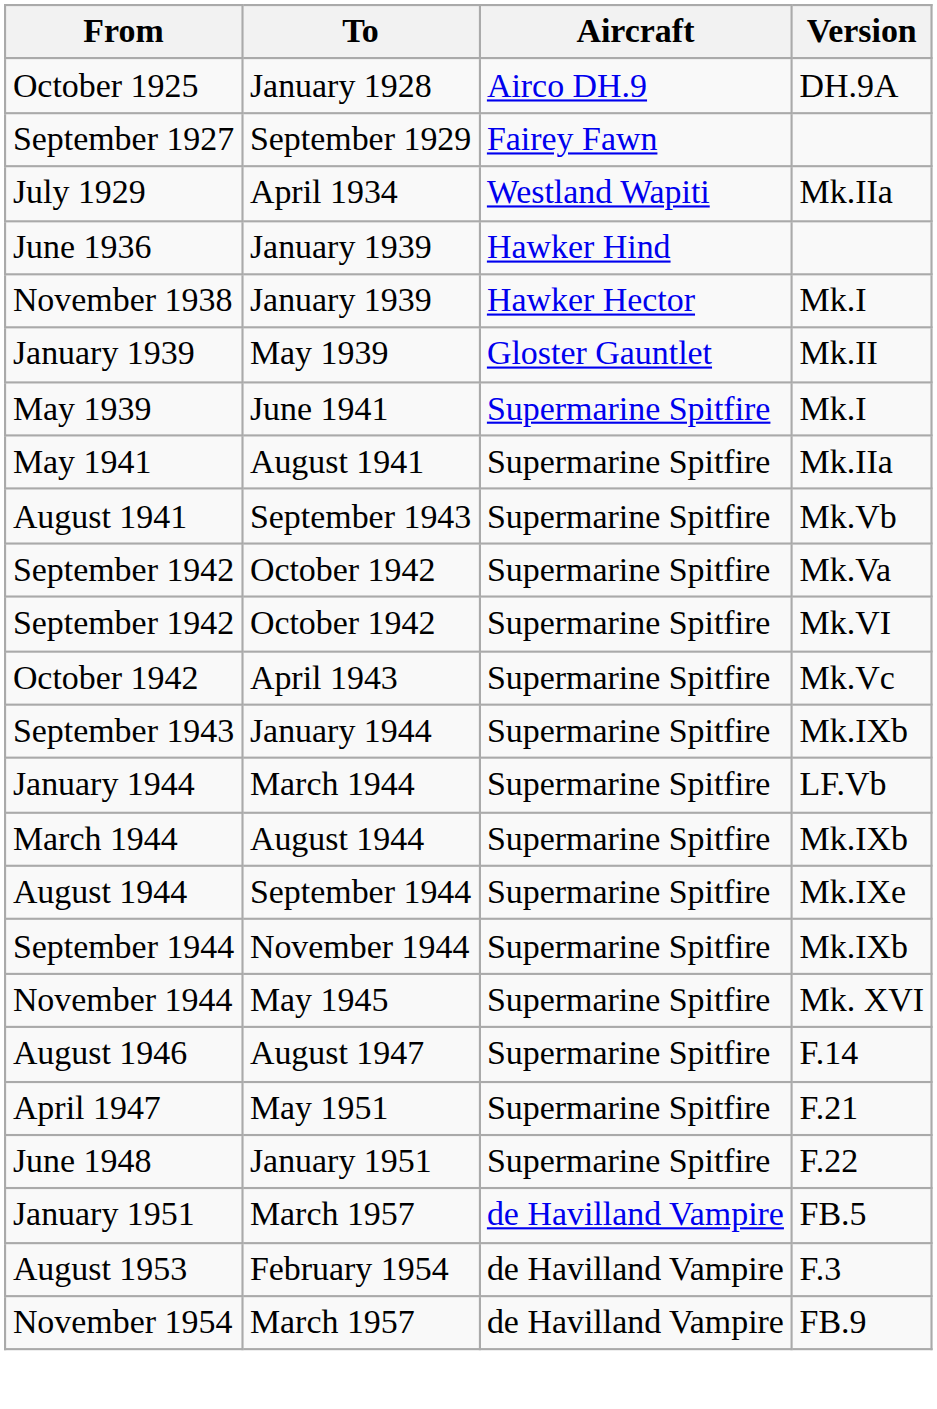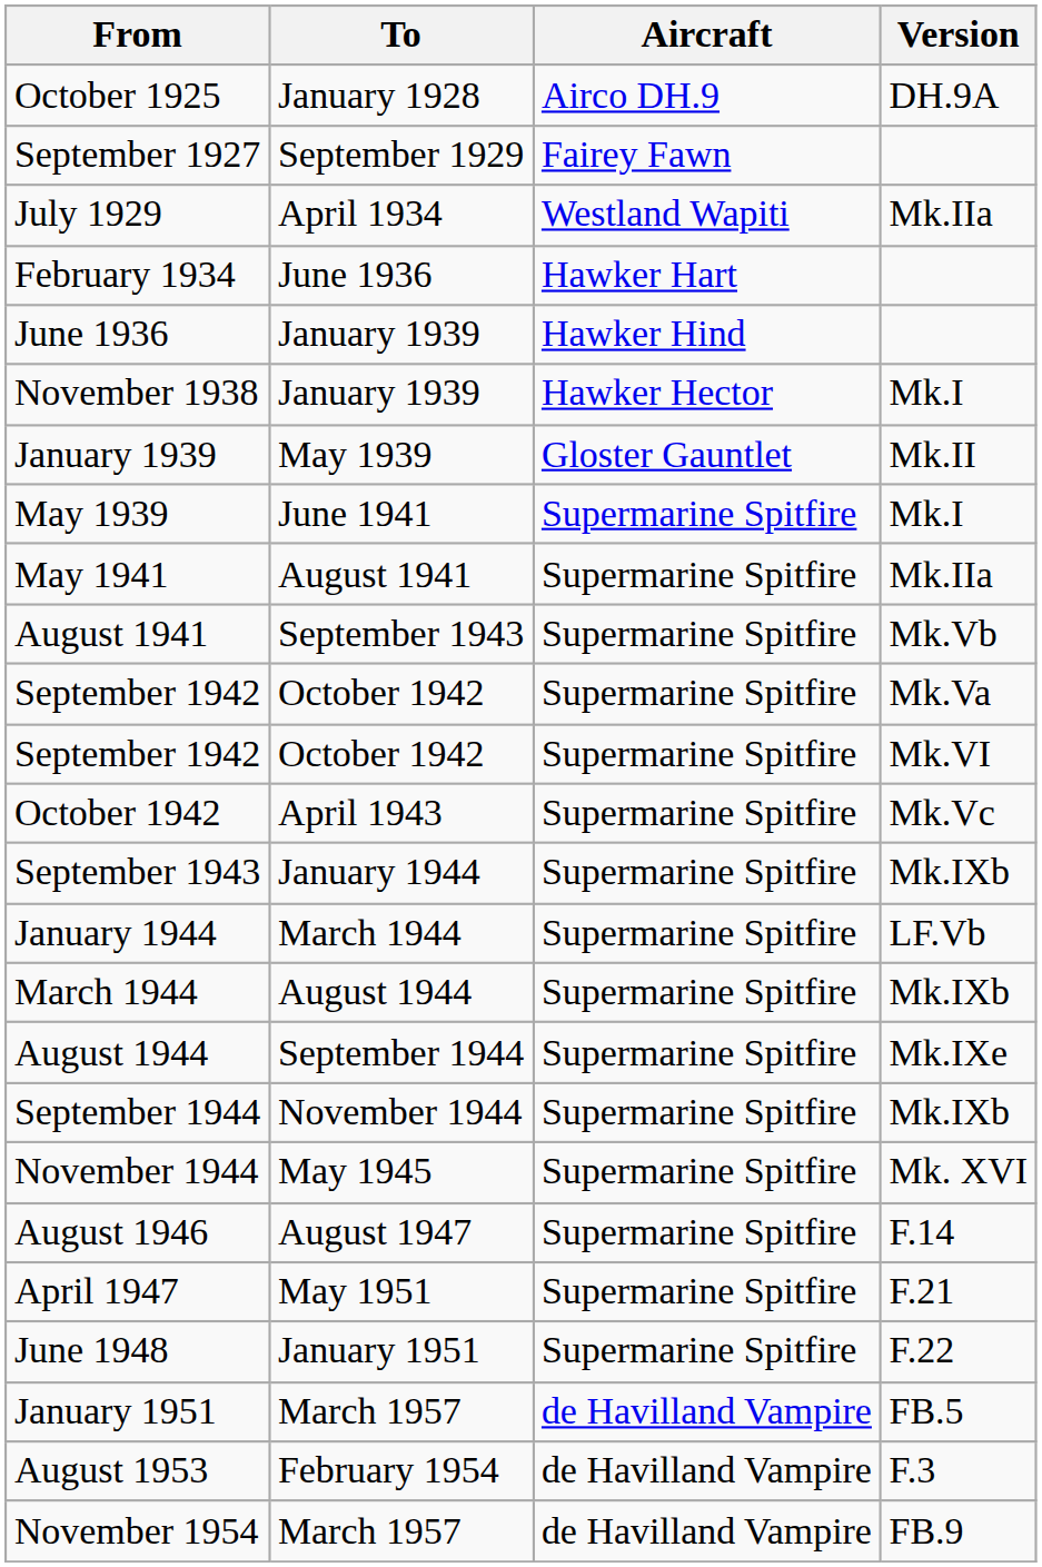 <table class="wikitable">
 <tr>
 <th>From</th>
 <th>To</th>
 <th>Aircraft</th>
 <th>Version</th>
 </tr>
 <tr>
 <td>October 1925</td>
 <td>January 1928</td>
 <td><a href='#'>Airco DH.9</a></td>
 <td>DH.9A</td>
 </tr>
 <tr>
 <td>September 1927</td>
 <td>September 1929</td>
 <td><a href='#'>Fairey Fawn</a></td>
 <td></td>
 </tr>
 <tr>
 <td>July 1929</td>
 <td>April 1934</td>
 <td><a href='#'>Westland Wapiti</a></td>
 <td>Mk.IIa</td>
+</tr>
+<tr>
+<td>February 1934</td>
+<td>June 1936</td>
+<td><a href='#'>Hawker Hart</a></td>
+<td></td>
 </tr>
 <tr>
 <td>June 1936</td>
 <td>January 1939</td>
 <td><a href='#'>Hawker Hind</a></td>
 <td></td>
 </tr>
 <tr>
 <td>November 1938</td>
 <td>January 1939</td>
 <td><a href='#'>Hawker Hector</a></td>
 <td>Mk.I</td>
 </tr>
 <tr>
 <td>January 1939</td>
 <td>May 1939</td>
 <td><a href='#'>Gloster Gauntlet</a></td>
 <td>Mk.II</td>
 </tr>
 <tr>
 <td>May 1939</td>
 <td>June 1941</td>
 <td><a href='#'>Supermarine Spitfire</a></td>
 <td>Mk.I</td>
 </tr>
 <tr>
 <td>May 1941</td>
 <td>August 1941</td>
 <td>Supermarine Spitfire</td>
 <td>Mk.IIa</td>
 </tr>
 <tr>
 <td>August 1941</td>
 <td>September 1943</td>
 <td>Supermarine Spitfire</td>
 <td>Mk.Vb</td>
 </tr>
 <tr>
 <td>September 1942</td>
 <td>October 1942</td>
 <td>Supermarine Spitfire</td>
 <td>Mk.Va</td>
 </tr>
 <tr>
 <td>September 1942</td>
 <td>October 1942</td>
 <td>Supermarine Spitfire</td>
 <td>Mk.VI</td>
 </tr>
 <tr>
 <td>October 1942</td>
 <td>April 1943</td>
 <td>Supermarine Spitfire</td>
 <td>Mk.Vc</td>
 </tr>
 <tr>
 <td>September 1943</td>
 <td>January 1944</td>
 <td>Supermarine Spitfire</td>
 <td>Mk.IXb</td>
 </tr>
 <tr>
 <td>January 1944</td>
 <td>March 1944</td>
 <td>Supermarine Spitfire</td>
 <td>LF.Vb</td>
 </tr>
 <tr>
 <td>March 1944</td>
 <td>August 1944</td>
 <td>Supermarine Spitfire</td>
 <td>Mk.IXb</td>
 </tr>
 <tr>
 <td>August 1944</td>
 <td>September 1944</td>
 <td>Supermarine Spitfire</td>
 <td>Mk.IXe</td>
 </tr>
 <tr>
 <td>September 1944</td>
 <td>November 1944</td>
 <td>Supermarine Spitfire</td>
 <td>Mk.IXb</td>
 </tr>
 <tr>
 <td>November 1944</td>
 <td>May 1945</td>
 <td>Supermarine Spitfire</td>
 <td>Mk. XVI</td>
 </tr>
 <tr>
 <td>August 1946</td>
 <td>August 1947</td>
 <td>Supermarine Spitfire</td>
 <td>F.14</td>
 </tr>
 <tr>
 <td>April 1947</td>
 <td>May 1951</td>
 <td>Supermarine Spitfire</td>
 <td>F.21</td>
 </tr>
 <tr>
 <td>June 1948</td>
 <td>January 1951</td>
 <td>Supermarine Spitfire</td>
 <td>F.22</td>
 </tr>
 <tr>
 <td>January 1951</td>
 <td>March 1957</td>
 <td><a href='#'>de Havilland Vampire</a></td>
 <td>FB.5</td>
 </tr>
 <tr>
 <td>August 1953</td>
 <td>February 1954</td>
 <td>de Havilland Vampire</td>
 <td>F.3</td>
 </tr>
 <tr>
 <td>November 1954</td>
 <td>March 1957</td>
 <td>de Havilland Vampire</td>
 <td>FB.9</td>
 </tr>
 </table>
